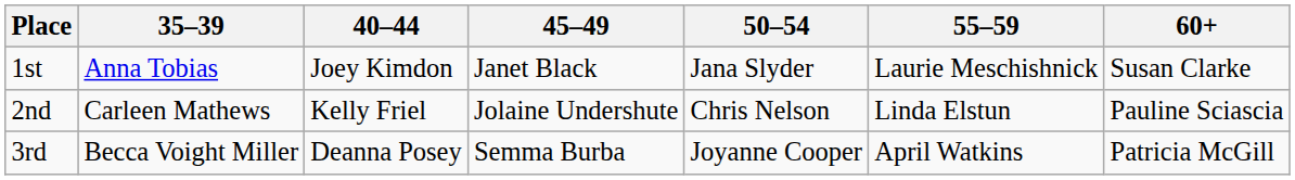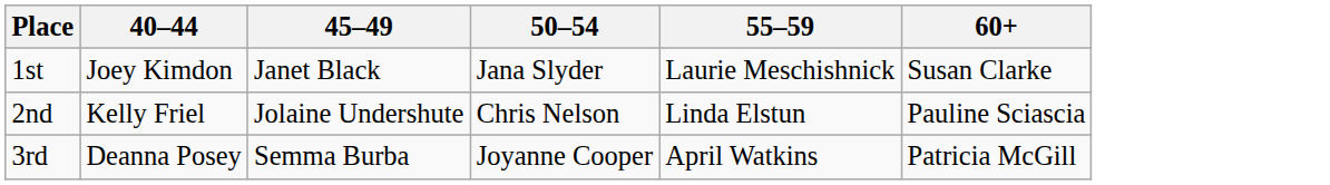 <table class="wikitable">
 <tr>
 <th>Place</th>
-<th>35–39</th>
 <th>40–44</th>
 <th>45–49</th>
 <th>50–54</th>
 <th>55–59</th>
 <th>60+</th>
 </tr>
 <tr>
 <td>1st</td>
-<td> <a href='#'>Anna Tobias</a></td>
 <td> Joey Kimdon</td>
 <td> Janet Black</td>
 <td> Jana Slyder</td>
 <td> Laurie Meschishnick</td>
 <td> Susan Clarke</td>
 </tr>
 <tr>
 <td>2nd</td>
-<td> Carleen Mathews</td>
 <td> Kelly Friel</td>
 <td> Jolaine Undershute</td>
 <td> Chris Nelson</td>
 <td> Linda Elstun</td>
 <td> Pauline Sciascia</td>
 </tr>
 <tr>
 <td>3rd</td>
-<td> Becca Voight Miller</td>
 <td> Deanna Posey</td>
 <td> Semma Burba</td>
 <td> Joyanne Cooper</td>
 <td> April Watkins</td>
 <td> Patricia McGill</td>
 </tr>
 </table>
